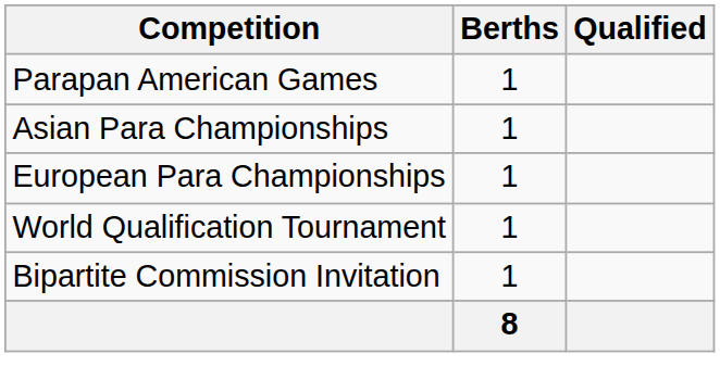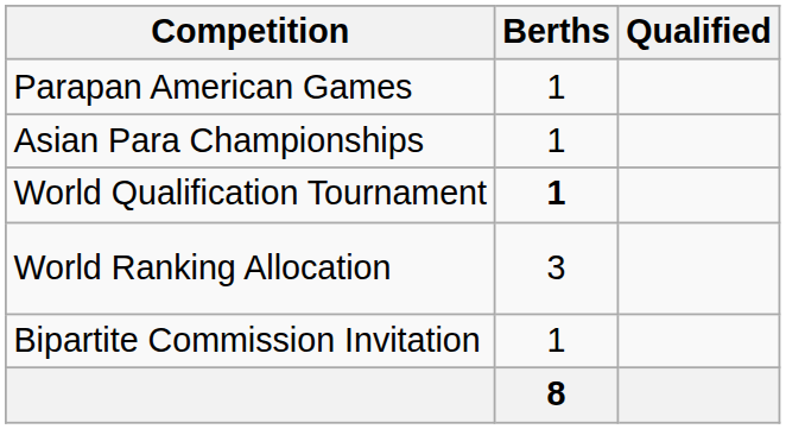 <table class="wikitable">
 <tr>
 <th>Competition</th>
 <th>Berths</th>
 <th>Qualified</th>
 </tr>
 <tr>
 <td>Parapan American Games</td>
 <td align="center">1</td>
 <td></td>
 </tr>
 <tr>
 <td>Asian Para Championships</td>
 <td align="center">1</td>
 <td></td>
 </tr>
 <tr>
-<td>European Para Championships</td>
-<td align="center">1</td>
+<td>World Qualification Tournament</td>
+<td align="center"><strong>1</strong></td>
 <td></td>
 </tr>
 <tr>
-<td>World Qualification Tournament</td>
-<td align="center">1</td>
-<td></td>
+<td>World Ranking Allocation</td>
+<td align="center">3</td>
+<td><br><br></td>
 </tr>
 <tr>
 <td>Bipartite Commission Invitation</td>
 <td align="center">1</td>
 <td></td>
 </tr>
 <tr>
 <th></th>
 <th>8</th>
 <th></th>
 </tr>
 </table>
